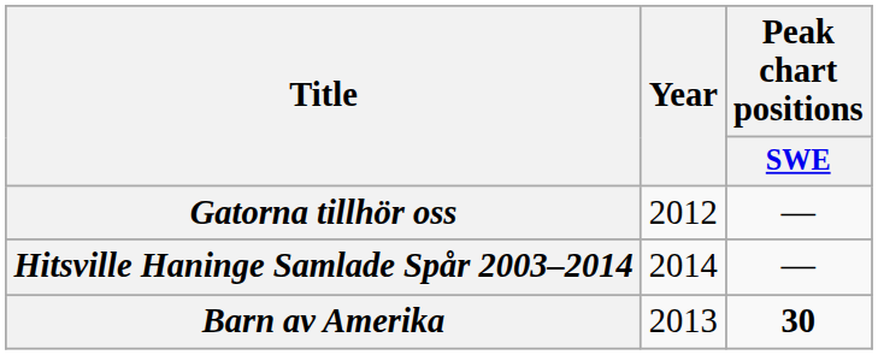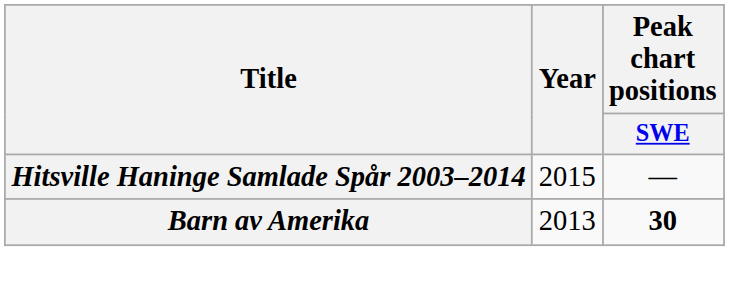 <table class="wikitable plainrowheaders" style="text-align:center;">
 <tr>
 <th scope="col" rowspan="2">Title</th>
 <th scope="col" rowspan="2">Year</th>
 <th scope="col" colspan="1">Peak chart positions</th>
 </tr>
 <tr>
 <th scope="col" style="width:3em;font-size:85%;"><a href='#'>SWE</a></th>
 </tr>
 <tr>
-<th scope="row"><em>Gatorna tillhör oss</em></th>
-<td>2012</td>
-<td>—</td>
-</tr>
-<tr>
 <th scope="row"><em>Hitsville Haninge Samlade Spår 2003–2014</em></th>
-<td>2014</td>
+<td>2015</td>
 <td>—</td>
 </tr>
 <tr>
 <th scope="row"><em>Barn av Amerika</em></th>
 <td>2013</td>
 <td><strong>30<br></strong></td>
 </tr>
 </table>
